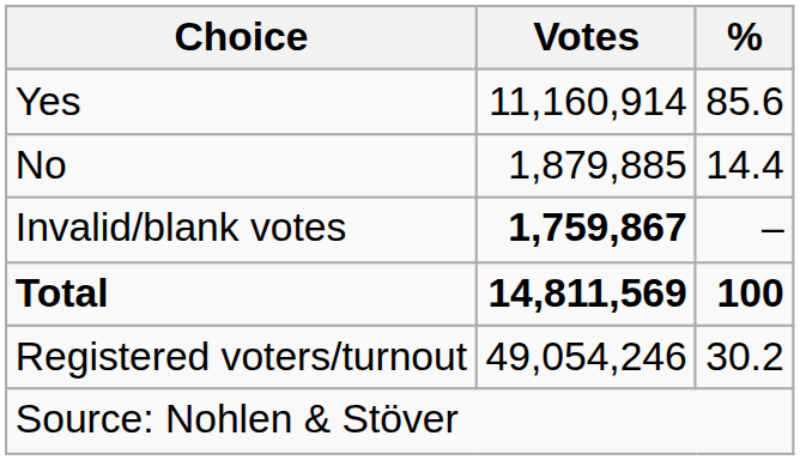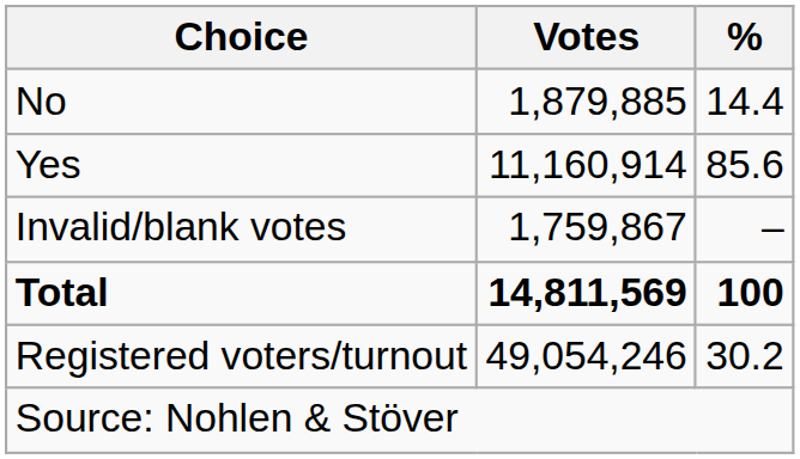 <table class=wikitable style=text-align:right>
 <tr>
 <th>Choice</th>
 <th>Votes</th>
 <th>%</th>
 </tr>
 <tr>
+<td align=left>No</td>
+<td>1,879,885</td>
+<td>14.4</td>
+</tr>
+<tr>
 <td align=left>Yes</td>
 <td>11,160,914</td>
 <td>85.6</td>
 </tr>
 <tr>
-<td align=left>No</td>
-<td>1,879,885</td>
-<td>14.4</td>
-</tr>
-<tr>
 <td align=left>Invalid/blank votes</td>
-<td><strong>1,759,867</strong></td>
+<td>1,759,867</td>
 <td>–</td>
 </tr>
 <tr>
 <td align=left><strong>Total</strong></td>
 <td><strong>14,811,569</strong></td>
 <td><strong>100</strong></td>
 </tr>
 <tr>
 <td align=left>Registered voters/turnout</td>
 <td>49,054,246</td>
 <td>30.2</td>
 </tr>
 <tr>
 <td align=left colspan=3>Source: Nohlen & Stöver</td>
 </tr>
 </table>
